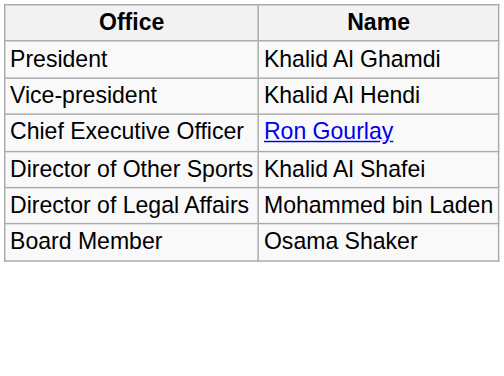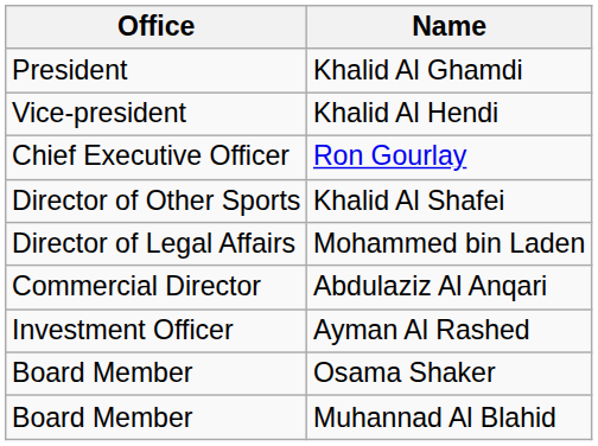 <table class="wikitable">
 <tr>
 <th>Office</th>
 <th>Name</th>
 </tr>
 <tr>
 <td>President</td>
 <td>Khalid Al Ghamdi</td>
 </tr>
 <tr>
 <td>Vice-president</td>
 <td>Khalid Al Hendi</td>
 </tr>
 <tr>
 <td>Chief Executive Officer</td>
 <td><a href='#'>Ron Gourlay</a></td>
 </tr>
 <tr>
 <td>Director of Other Sports</td>
 <td>Khalid Al Shafei</td>
 </tr>
 <tr>
 <td>Director of Legal Affairs</td>
 <td>Mohammed bin Laden</td>
 </tr>
 <tr>
+<td>Commercial Director</td>
+<td>Abdulaziz Al Anqari</td>
+</tr>
+<tr>
+<td>Investment Officer</td>
+<td>Ayman Al Rashed</td>
+</tr>
+<tr>
 <td>Board Member</td>
 <td>Osama Shaker</td>
 </tr>
+<tr>
+<td>Board Member</td>
+<td>Muhannad Al Blahid</td>
+</tr>
 </table>
